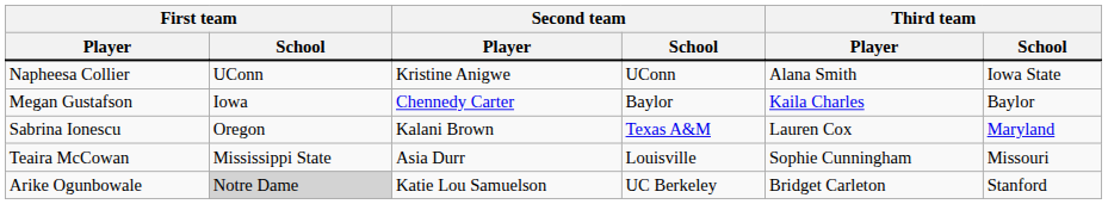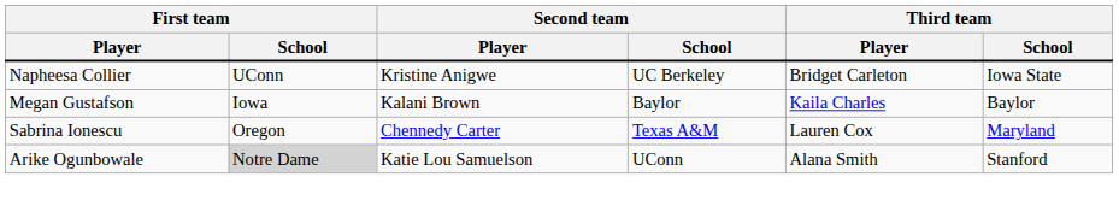 <table class="wikitable" style="width:80%;">
 <tr>
 <th colspan=2>First team</th>
 <th colspan=2>Second team</th>
 <th colspan=2>Third team</th>
 </tr>
 <tr>
 <th>Player</th>
 <th>School</th>
 <th>Player</th>
 <th>School</th>
 <th>Player</th>
 <th>School</th>
 </tr>
 <tr>
 </tr>
 <tr style = "border-top:2px solid black;">
 <td>Napheesa Collier</td>
 <td>UConn</td>
 <td>Kristine Anigwe</td>
-<td>UConn</td>
-<td>Alana Smith</td>
+<td>UC Berkeley</td>
+<td>Bridget Carleton</td>
 <td>Iowa State</td>
 </tr>
 <tr>
 <td>Megan Gustafson</td>
 <td>Iowa</td>
-<td><a href='#'>Chennedy Carter</a></td>
+<td>Kalani Brown</td>
 <td>Baylor</td>
 <td><a href='#'>Kaila Charles</a></td>
 <td>Baylor</td>
 </tr>
 <tr>
 <td>Sabrina Ionescu</td>
 <td>Oregon</td>
-<td>Kalani Brown</td>
+<td><a href='#'>Chennedy Carter</a></td>
 <td><a href='#'>Texas A&M</a></td>
 <td>Lauren Cox</td>
 <td><a href='#'>Maryland</a></td>
 </tr>
 <tr>
-<td>Teaira McCowan</td>
-<td>Mississippi State</td>
-<td>Asia Durr</td>
-<td>Louisville</td>
-<td>Sophie Cunningham</td>
-<td>Missouri</td>
-</tr>
-<tr>
 <td>Arike Ogunbowale</td>
 <td style="background: lightgrey;">Notre Dame</td>
 <td>Katie Lou Samuelson</td>
-<td>UC Berkeley</td>
-<td>Bridget Carleton</td>
+<td>UConn</td>
+<td>Alana Smith</td>
 <td>Stanford</td>
 </tr>
 </table>
